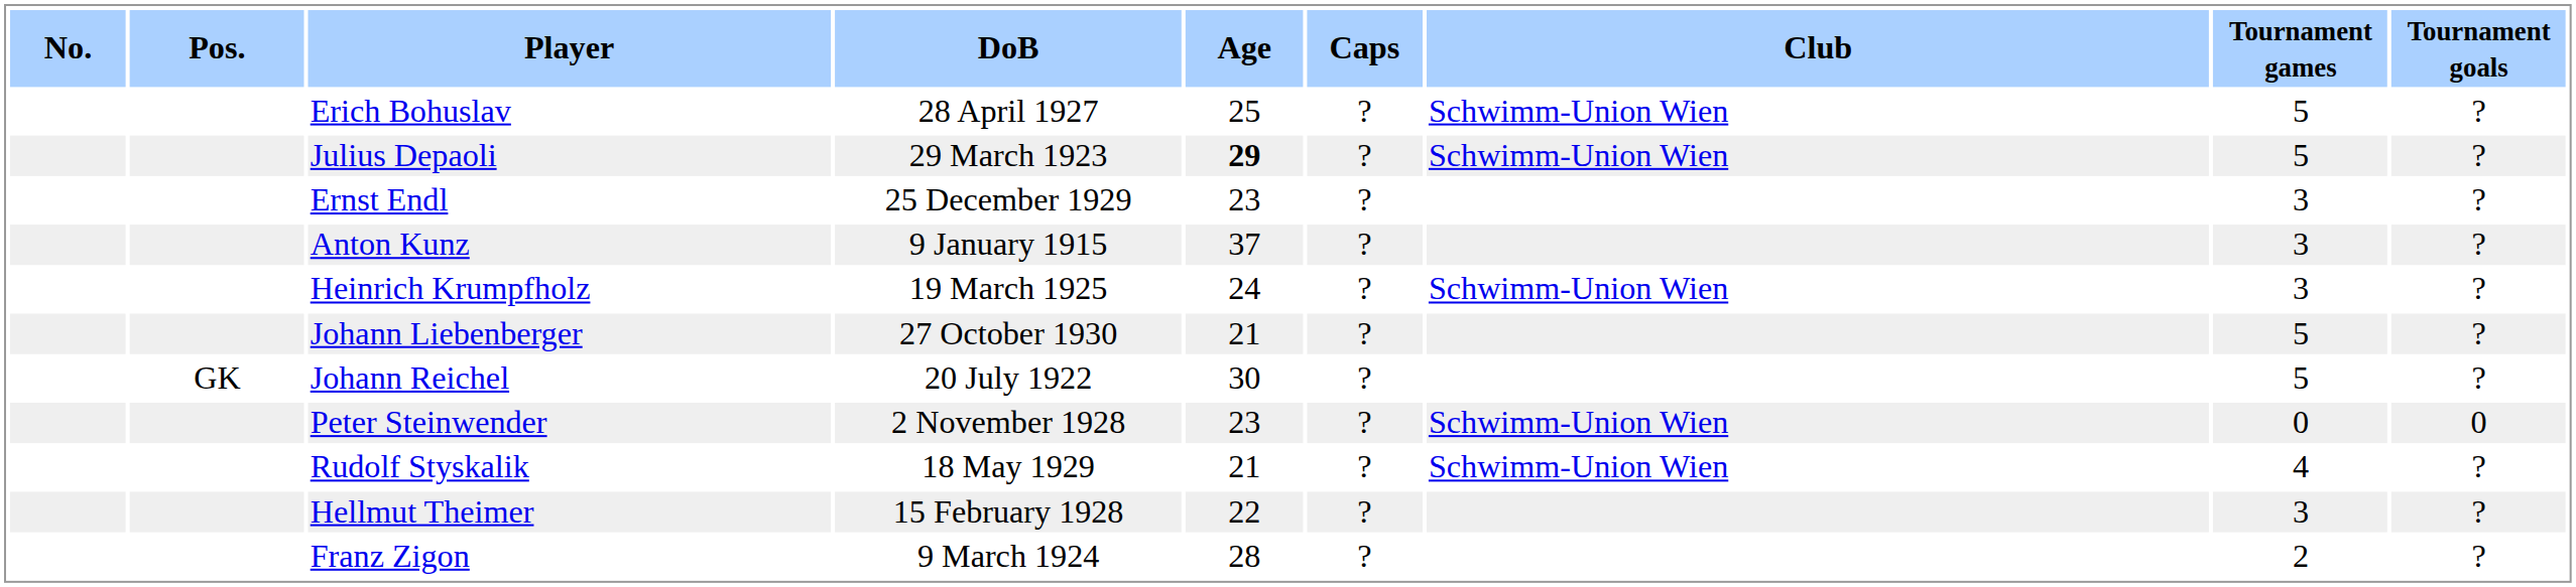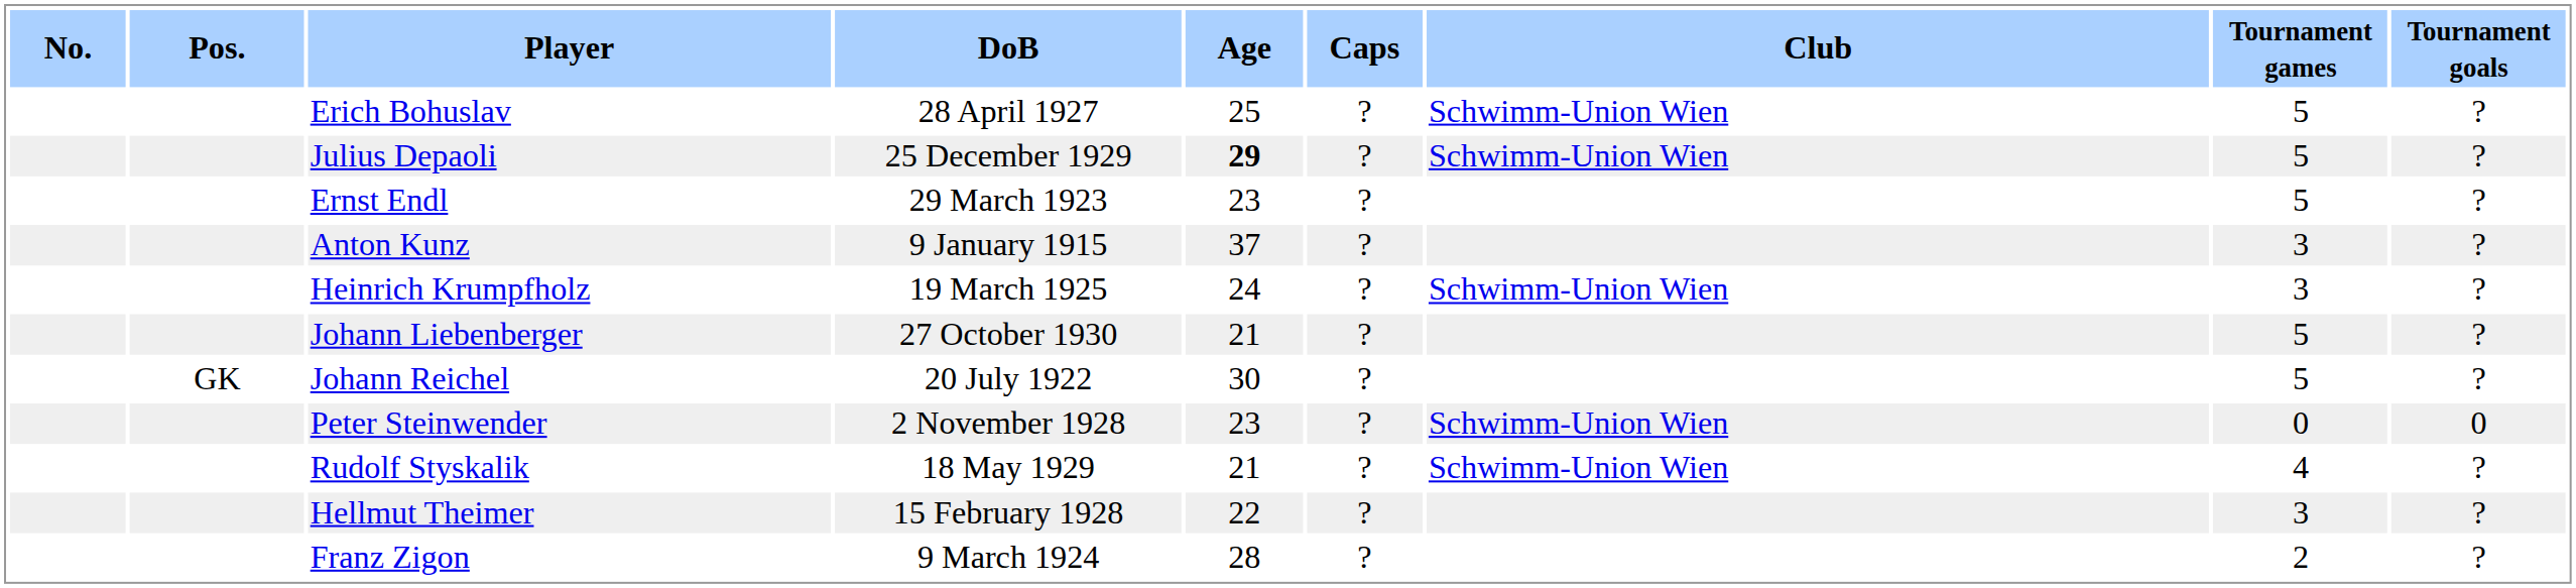 <table border="0" width="80%" style="border: 1px solid #999; background-color:#FFFFFF; text-align:center">
 <tr align="center" bgcolor="#AAD0FF">
 <th width=4%>No.</th>
 <th width=6%>Pos.</th>
 <th width=18%>Player</th>
 <th width=12%>DoB</th>
 <th width=4%>Age</th>
 <th width=4%>Caps</th>
 <th width=27%>Club</th>
 <th width=6%><small>Tournament<br>games</small></th>
 <th width=6%><small>Tournament<br>goals</small></th>
 </tr>
 <tr>
 <td></td>
 <td></td>
 <td align="left"><a href='#'>Erich Bohuslav</a></td>
 <td>28 April 1927</td>
 <td>25</td>
 <td>?</td>
 <td align="left"> <a href='#'>Schwimm-Union Wien</a></td>
 <td>5</td>
 <td>?</td>
 </tr>
 <tr bgcolor="#EFEFEF">
 <td></td>
 <td></td>
 <td align="left"><a href='#'>Julius Depaoli</a></td>
-<td>29 March 1923</td>
+<td>25 December 1929</td>
 <td><strong>29</strong></td>
 <td>?</td>
 <td align="left"> <a href='#'>Schwimm-Union Wien</a></td>
 <td>5</td>
 <td>?</td>
 </tr>
 <tr>
 <td></td>
 <td></td>
 <td align="left"><a href='#'>Ernst Endl</a></td>
-<td>25 December 1929</td>
+<td>29 March 1923</td>
 <td>23</td>
 <td>?</td>
 <td align="left"></td>
-<td>3</td>
+<td>5</td>
 <td>?</td>
 </tr>
 <tr bgcolor="#EFEFEF">
 <td></td>
 <td></td>
 <td align="left"><a href='#'>Anton Kunz</a></td>
 <td>9 January 1915</td>
 <td>37</td>
 <td>?</td>
 <td align="left"></td>
 <td>3</td>
 <td>?</td>
 </tr>
 <tr>
 <td></td>
 <td></td>
 <td align="left"><a href='#'>Heinrich Krumpfholz</a></td>
 <td>19 March 1925</td>
 <td>24</td>
 <td>?</td>
 <td align="left"> <a href='#'>Schwimm-Union Wien</a></td>
 <td>3</td>
 <td>?</td>
 </tr>
 <tr bgcolor="#EFEFEF">
 <td></td>
 <td></td>
 <td align="left"><a href='#'>Johann Liebenberger</a></td>
 <td>27 October 1930</td>
 <td>21</td>
 <td>?</td>
 <td align="left"></td>
 <td>5</td>
 <td>?</td>
 </tr>
 <tr>
 <td></td>
 <td>GK</td>
 <td align="left"><a href='#'>Johann Reichel</a></td>
 <td>20 July 1922</td>
 <td>30</td>
 <td>?</td>
 <td align="left"></td>
 <td>5</td>
 <td>?</td>
 </tr>
 <tr bgcolor="#EFEFEF">
 <td></td>
 <td></td>
 <td align="left"><a href='#'>Peter Steinwender</a></td>
 <td>2 November 1928</td>
 <td>23</td>
 <td>?</td>
 <td align="left"> <a href='#'>Schwimm-Union Wien</a></td>
 <td>0</td>
 <td>0</td>
 </tr>
 <tr>
 <td></td>
 <td></td>
 <td align="left"><a href='#'>Rudolf Styskalik</a></td>
 <td>18 May 1929</td>
 <td>21</td>
 <td>?</td>
 <td align="left"> <a href='#'>Schwimm-Union Wien</a></td>
 <td>4</td>
 <td>?</td>
 </tr>
 <tr bgcolor="#EFEFEF">
 <td></td>
 <td></td>
 <td align="left"><a href='#'>Hellmut Theimer</a></td>
 <td>15 February 1928</td>
 <td>22</td>
 <td>?</td>
 <td align="left"></td>
 <td>3</td>
 <td>?</td>
 </tr>
 <tr>
 <td></td>
 <td></td>
 <td align="left"><a href='#'>Franz Zigon</a></td>
 <td>9 March 1924</td>
 <td>28</td>
 <td>?</td>
 <td align="left"></td>
 <td>2</td>
 <td>?</td>
 </tr>
 </table>
